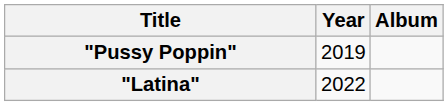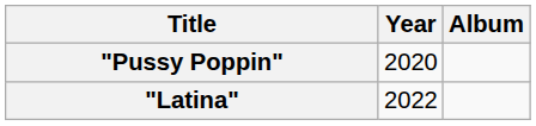 <table class="wikitable plainrowheaders" style="text-align:center;">
 <tr>
 <th scope="col" style="width:15em;">Title</th>
 <th scope="col">Year</th>
 <th scope="col">Album</th>
 </tr>
 <tr>
 <th scope="row">"Pussy Poppin"<br></th>
-<td>2019</td>
+<td>2020</td>
 <td></td>
 </tr>
 <tr>
 <th scope="row">"Latina"<br></th>
 <td>2022</td>
 <td></td>
 </tr>
 </table>
